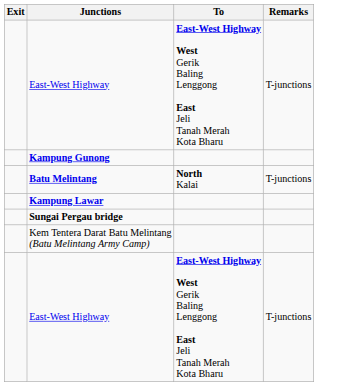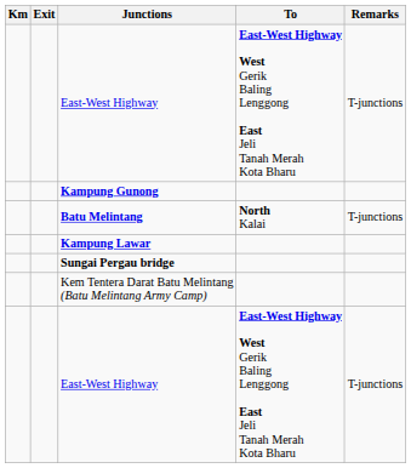 <table class="wikitable">
 <tr>
+<th>Km</th>
 <th>Exit</th>
 <th>Junctions</th>
 <th>To</th>
 <th>Remarks</th>
 </tr>
 <tr>
 <td></td>
+<td></td>
 <td><a href='#'>East-West Highway</a></td>
 <td>  <strong><a href='#'>East-West Highway</a></strong><br><br><strong>West </strong><br>  Gerik<br> Baling<br> Lenggong<br><br><strong>East</strong><br>  Jeli<br>  Tanah Merah<br> Kota Bharu</td>
 <td>T-junctions</td>
 </tr>
 <tr>
+<td></td>
 <td></td>
 <td><strong><a href='#'>Kampung Gunong</a></strong></td>
 <td></td>
 <td></td>
 </tr>
 <tr>
 <td></td>
+<td></td>
 <td><strong><a href='#'>Batu Melintang</a></strong></td>
 <td><strong>North</strong><br> Kalai</td>
 <td>T-junctions</td>
 </tr>
 <tr>
+<td></td>
 <td></td>
 <td><strong><a href='#'>Kampung Lawar</a></strong></td>
 <td></td>
 <td></td>
 </tr>
 <tr>
 <td></td>
+<td></td>
 <td><strong>Sungai Pergau bridge</strong></td>
 <td></td>
 <td></td>
 </tr>
 <tr>
+<td></td>
 <td></td>
 <td>Kem Tentera Darat Batu Melintang<br><em>(Batu Melintang Army Camp)</em></td>
 <td></td>
 <td></td>
 </tr>
 <tr>
 <td></td>
+<td></td>
 <td><a href='#'>East-West Highway</a></td>
 <td>  <strong><a href='#'>East-West Highway</a></strong><br><br><strong>West </strong><br>  Gerik<br> Baling<br> Lenggong<br><br><strong>East</strong><br>  Jeli<br>  Tanah Merah<br> Kota Bharu</td>
 <td>T-junctions</td>
 </tr>
 </table>
